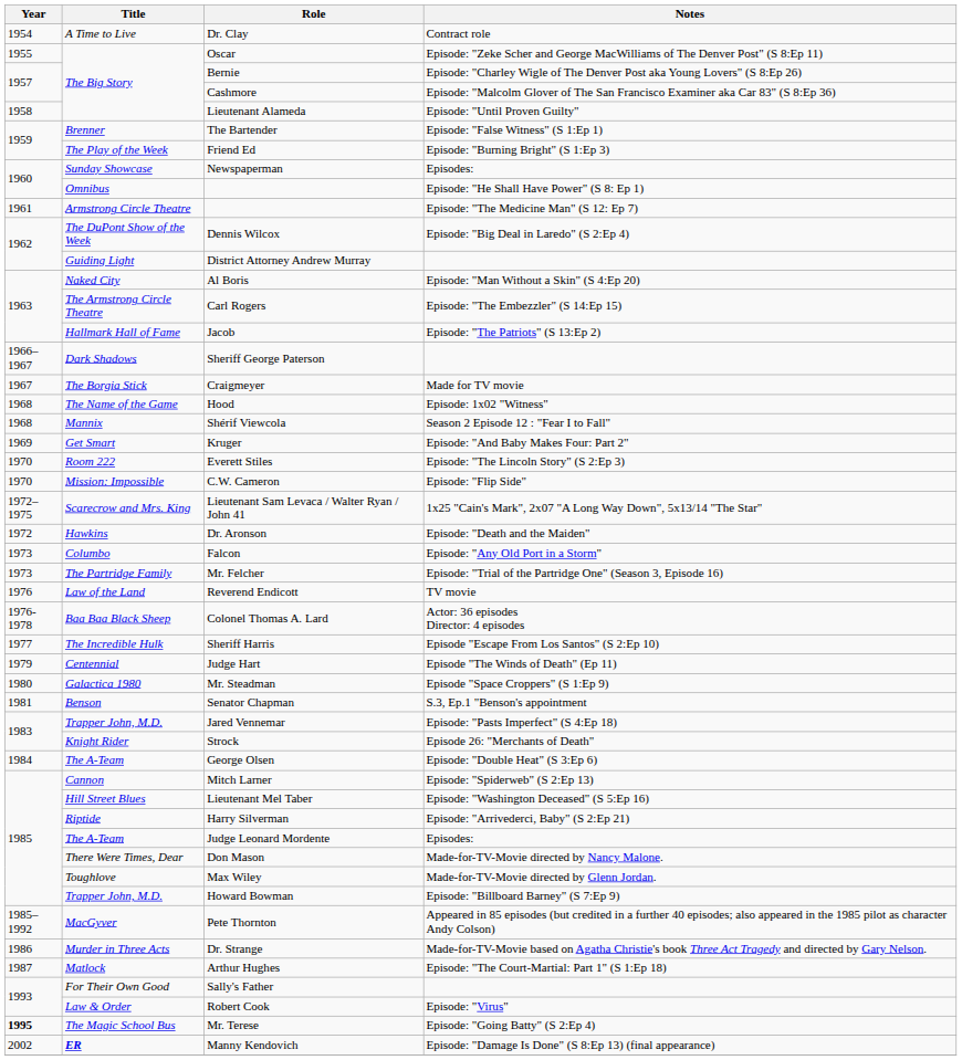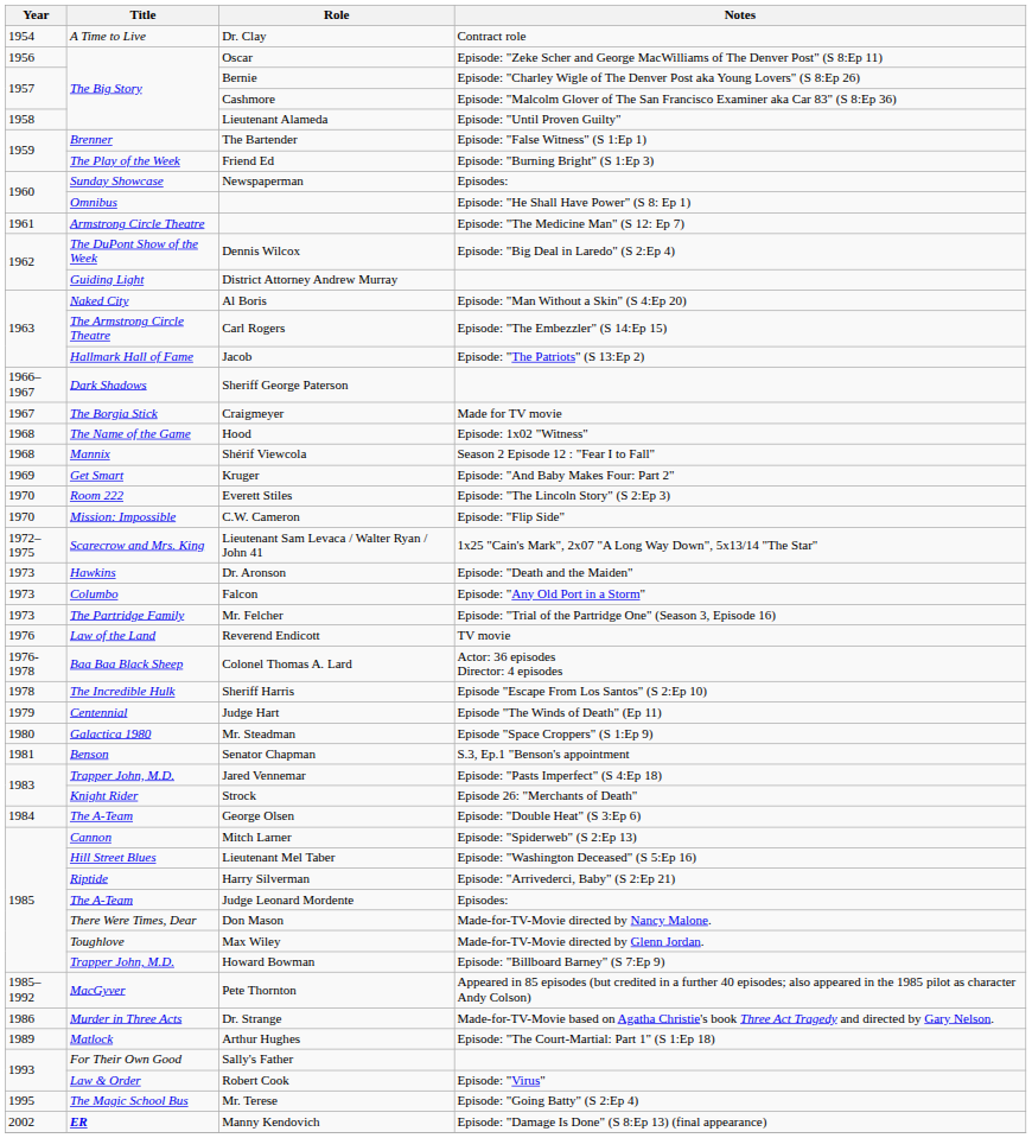 <table class="wikitable sortable">
 <tr>
 <th>Year</th>
 <th>Title</th>
 <th>Role</th>
 <th class="unsortable">Notes</th>
 </tr>
 <tr>
 <td>1954</td>
 <td><em>A Time to Live</em></td>
 <td>Dr. Clay</td>
 <td>Contract role</td>
 </tr>
 <tr>
-<td>1955</td>
+<td>1956</td>
 <td rowspan="4"><em><a href='#'>The Big Story</a></em></td>
 <td>Oscar</td>
 <td>Episode: "Zeke Scher and George MacWilliams of The Denver Post" (S 8:Ep 11)</td>
 </tr>
 <tr>
 <td rowspan="2">1957</td>
 <td>Bernie</td>
 <td>Episode: "Charley Wigle of The Denver Post aka Young Lovers" (S 8:Ep 26)</td>
 </tr>
 <tr>
 <td>Cashmore</td>
 <td>Episode: "Malcolm Glover of The San Francisco Examiner aka Car 83" (S 8:Ep 36)</td>
 </tr>
 <tr>
 <td>1958</td>
 <td>Lieutenant Alameda</td>
 <td>Episode: "Until Proven Guilty"</td>
 </tr>
 <tr>
 <td rowspan="2">1959</td>
 <td><em><a href='#'>Brenner</a></em></td>
 <td>The Bartender</td>
 <td>Episode: "False Witness" (S 1:Ep 1)</td>
 </tr>
 <tr>
 <td><em><a href='#'>The Play of the Week</a></em></td>
 <td>Friend Ed</td>
 <td>Episode: "Burning Bright" (S 1:Ep 3)</td>
 </tr>
 <tr>
 <td rowspan="2">1960</td>
 <td><em><a href='#'>Sunday Showcase</a></em></td>
 <td>Newspaperman</td>
 <td>Episodes: </td>
 </tr>
 <tr>
 <td><em><a href='#'>Omnibus</a></em></td>
 <td></td>
 <td>Episode: "He Shall Have Power" (S 8: Ep 1)</td>
 </tr>
 <tr>
 <td>1961</td>
 <td><em><a href='#'>Armstrong Circle Theatre</a></em></td>
 <td></td>
 <td>Episode: "The Medicine Man" (S 12: Ep 7)</td>
 </tr>
 <tr>
 <td rowspan="2">1962</td>
 <td><em><a href='#'>The DuPont Show of the Week</a></em></td>
 <td>Dennis Wilcox</td>
 <td>Episode: "Big Deal in Laredo" (S 2:Ep 4)</td>
 </tr>
 <tr>
 <td><em><a href='#'>Guiding Light</a></em></td>
 <td>District Attorney Andrew Murray</td>
 <td></td>
 </tr>
 <tr>
 <td rowspan="3">1963</td>
 <td><em><a href='#'>Naked City</a></em></td>
 <td>Al Boris</td>
 <td>Episode: "Man Without a Skin" (S 4:Ep 20)</td>
 </tr>
 <tr>
 <td><em><a href='#'>The Armstrong Circle Theatre</a></em></td>
 <td>Carl Rogers</td>
 <td>Episode: "The Embezzler" (S 14:Ep 15)</td>
 </tr>
 <tr>
 <td><em><a href='#'>Hallmark Hall of Fame</a></em></td>
 <td>Jacob</td>
 <td>Episode: "<a href='#'>The Patriots</a>" (S 13:Ep 2)</td>
 </tr>
 <tr>
 <td>1966–1967</td>
 <td><em><a href='#'>Dark Shadows</a></em></td>
 <td>Sheriff George Paterson</td>
 <td></td>
 </tr>
 <tr>
 <td>1967</td>
 <td><em><a href='#'>The Borgia Stick</a></em></td>
 <td>Craigmeyer</td>
 <td>Made for TV movie</td>
 </tr>
 <tr>
 <td>1968</td>
 <td><em><a href='#'>The Name of the Game</a></em></td>
 <td>Hood</td>
 <td>Episode: 1x02 "Witness"</td>
 </tr>
 <tr>
 <td>1968</td>
 <td><em><a href='#'>Mannix</a></em></td>
 <td>Shérif Viewcola</td>
 <td>Season 2 Episode 12 : "Fear I to Fall"</td>
 </tr>
 <tr>
 <td>1969</td>
 <td><em><a href='#'>Get Smart</a></em></td>
 <td>Kruger</td>
 <td>Episode: "And Baby Makes Four: Part 2"</td>
 </tr>
 <tr>
 <td>1970</td>
 <td><em><a href='#'>Room 222</a></em></td>
 <td>Everett Stiles</td>
 <td>Episode: "The Lincoln Story" (S 2:Ep 3)</td>
 </tr>
 <tr>
 <td>1970</td>
 <td><em><a href='#'>Mission: Impossible</a></em></td>
 <td>C.W. Cameron</td>
 <td>Episode: "Flip Side"</td>
 </tr>
 <tr>
 <td>1972–1975</td>
 <td><em><a href='#'>Scarecrow and Mrs. King</a></em></td>
 <td>Lieutenant Sam Levaca / Walter Ryan / John 41</td>
 <td>1x25 "Cain's Mark", 2x07 "A Long Way Down", 5x13/14 "The Star"</td>
 </tr>
 <tr>
-<td>1972</td>
+<td>1973</td>
 <td><em><a href='#'>Hawkins</a></em></td>
 <td>Dr. Aronson</td>
 <td>Episode: "Death and the Maiden"</td>
 </tr>
 <tr>
 <td>1973</td>
 <td><em><a href='#'>Columbo</a></em></td>
 <td>Falcon</td>
 <td>Episode: "<a href='#'>Any Old Port in a Storm</a>"</td>
 </tr>
 <tr>
 <td>1973</td>
 <td><em><a href='#'>The Partridge Family</a></em></td>
 <td>Mr. Felcher</td>
 <td>Episode: "Trial of the Partridge One" (Season 3, Episode 16)</td>
 </tr>
 <tr>
 <td>1976</td>
 <td><em><a href='#'>Law of the Land</a></em></td>
 <td>Reverend Endicott</td>
 <td>TV movie</td>
 </tr>
 <tr>
 <td>1976-1978</td>
 <td><em><a href='#'>Baa Baa Black Sheep</a></em></td>
 <td>Colonel Thomas A. Lard</td>
 <td>Actor: 36 episodes<br>Director: 4 episodes</td>
 </tr>
 <tr>
-<td>1977</td>
+<td>1978</td>
 <td><em><a href='#'>The Incredible Hulk</a></em></td>
 <td>Sheriff Harris</td>
 <td>Episode "Escape From Los Santos" (S 2:Ep 10)</td>
 </tr>
 <tr>
 <td>1979</td>
 <td><em><a href='#'>Centennial</a></em></td>
 <td>Judge Hart</td>
 <td>Episode "The Winds of Death" (Ep 11)</td>
 </tr>
 <tr>
 <td>1980</td>
 <td><em><a href='#'>Galactica 1980</a></em></td>
 <td>Mr. Steadman</td>
 <td>Episode "Space Croppers" (S 1:Ep 9)</td>
 </tr>
 <tr>
 <td>1981</td>
 <td><em><a href='#'>Benson</a></em></td>
 <td>Senator Chapman</td>
 <td>S.3, Ep.1 "Benson's appointment</td>
 </tr>
 <tr>
 <td rowspan="2">1983</td>
 <td><em><a href='#'>Trapper John, M.D.</a></em></td>
 <td>Jared Vennemar</td>
 <td>Episode: "Pasts Imperfect" (S 4:Ep 18)</td>
 </tr>
 <tr>
 <td><em><a href='#'>Knight Rider</a></em></td>
 <td>Strock</td>
 <td>Episode 26: "Merchants of Death"</td>
 </tr>
 <tr>
 <td>1984</td>
 <td><em><a href='#'>The A-Team</a></em></td>
 <td>George Olsen</td>
 <td>Episode: "Double Heat" (S 3:Ep 6)</td>
 </tr>
 <tr>
 <td rowspan="7">1985</td>
 <td><em><a href='#'>Cannon</a></em></td>
 <td>Mitch Larner</td>
 <td>Episode: "Spiderweb" (S 2:Ep 13)</td>
 </tr>
 <tr>
 <td><em><a href='#'>Hill Street Blues</a></em></td>
 <td>Lieutenant Mel Taber</td>
 <td>Episode: "Washington Deceased" (S 5:Ep 16)</td>
 </tr>
 <tr>
 <td><em><a href='#'>Riptide</a></em></td>
 <td>Harry Silverman</td>
 <td>Episode: "Arrivederci, Baby" (S 2:Ep 21)</td>
 </tr>
 <tr>
 <td><em><a href='#'>The A-Team</a></em></td>
 <td>Judge Leonard Mordente</td>
 <td>Episodes: </td>
 </tr>
 <tr>
 <td><em>There Were Times, Dear</em></td>
 <td>Don Mason</td>
 <td>Made-for-TV-Movie directed by <a href='#'>Nancy Malone</a>.</td>
 </tr>
 <tr>
 <td><em>Toughlove</em></td>
 <td>Max Wiley</td>
 <td>Made-for-TV-Movie directed by <a href='#'>Glenn Jordan</a>.</td>
 </tr>
 <tr>
 <td><em><a href='#'>Trapper John, M.D.</a></em></td>
 <td>Howard Bowman</td>
 <td>Episode: "Billboard Barney" (S 7:Ep 9)</td>
 </tr>
 <tr>
 <td>1985–1992</td>
 <td><em><a href='#'>MacGyver</a></em></td>
 <td>Pete Thornton</td>
 <td>Appeared in 85 episodes (but credited in a further 40 episodes; also appeared in the 1985 pilot as character Andy Colson)</td>
 </tr>
 <tr>
 <td>1986</td>
 <td><em><a href='#'>Murder in Three Acts</a></em></td>
 <td>Dr. Strange</td>
 <td>Made-for-TV-Movie based on <a href='#'>Agatha Christie</a>'s book <em><a href='#'>Three Act Tragedy</a></em> and directed by <a href='#'>Gary Nelson</a>.</td>
 </tr>
 <tr>
-<td>1987</td>
+<td>1989</td>
 <td><em><a href='#'>Matlock</a></em></td>
 <td>Arthur Hughes</td>
 <td>Episode: "The Court-Martial: Part 1" (S 1:Ep 18)</td>
 </tr>
 <tr>
 <td rowspan="2">1993</td>
 <td><em>For Their Own Good</em></td>
 <td>Sally's Father</td>
 <td></td>
 </tr>
 <tr>
 <td><em><a href='#'>Law & Order</a></em></td>
 <td>Robert Cook</td>
 <td>Episode: "<a href='#'>Virus</a>"</td>
 </tr>
 <tr>
-<td><strong>1995</strong></td>
+<td>1995</td>
 <td><em><a href='#'>The Magic School Bus</a></em></td>
 <td>Mr. Terese</td>
 <td>Episode: "Going Batty" (S 2:Ep 4)</td>
 </tr>
 <tr>
 <td>2002</td>
 <td><strong><em><a href='#'>ER</a></em></strong></td>
 <td>Manny Kendovich</td>
 <td>Episode: "Damage Is Done" (S 8:Ep 13) (final appearance)</td>
 </tr>
 <tr 1968 Mannix 2 episodes Deadfall Parts 1 & 2 Character: Restin>
 </tr>
 </table>
